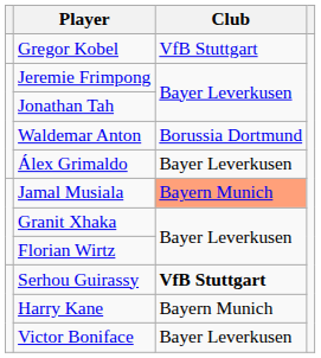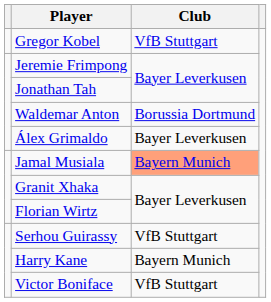 <table class="wikitable" style="text-align:center">
 <tr>
 <th></th>
 <th>Player</th>
 <th>Club</th>
 <th></th>
 </tr>
 <tr>
 <td></td>
 <td align=left> <a href='#'>Gregor Kobel</a></td>
 <td align=left><a href='#'>VfB Stuttgart</a></td>
 <td rowspan=11></td>
 </tr>
 <tr>
 <td rowspan=4></td>
 <td align=left> <a href='#'>Jeremie Frimpong</a></td>
 <td rowspan=2 align=left><a href='#'>Bayer Leverkusen</a></td>
 </tr>
 <tr>
 <td align=left> <a href='#'>Jonathan Tah</a></td>
 </tr>
 <tr>
 <td align=left> <a href='#'>Waldemar Anton</a></td>
 <td align=left><a href='#'>Borussia Dortmund</a></td>
 </tr>
 <tr>
 <td align=left> <a href='#'>Álex Grimaldo</a></td>
 <td align=left>Bayer Leverkusen</td>
 </tr>
 <tr>
 <td rowspan=3></td>
 <td align=left> <a href='#'>Jamal Musiala</a></td>
 <td align=left style="background: lightsalmon;"><a href='#'>Bayern Munich</a></td>
 </tr>
 <tr>
 <td align=left> <a href='#'>Granit Xhaka</a></td>
 <td rowspan=2 align=left>Bayer Leverkusen</td>
 </tr>
 <tr>
 <td align=left> <a href='#'>Florian Wirtz</a></td>
 </tr>
 <tr>
 <td rowspan=3></td>
 <td align=left> <a href='#'>Serhou Guirassy</a></td>
-<td align=left><strong>VfB Stuttgart</strong></td>
+<td align=left>VfB Stuttgart</td>
 </tr>
 <tr>
 <td align=left> <a href='#'>Harry Kane</a></td>
 <td align=left>Bayern Munich</td>
 </tr>
 <tr>
 <td align=left> <a href='#'>Victor Boniface</a></td>
-<td align=left>Bayer Leverkusen</td>
+<td align=left>VfB Stuttgart</td>
 </tr>
 </table>
